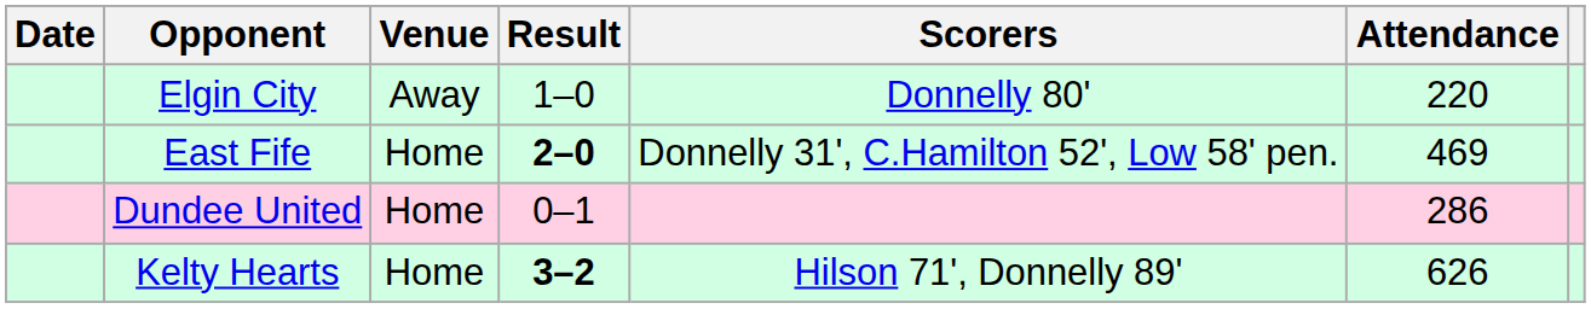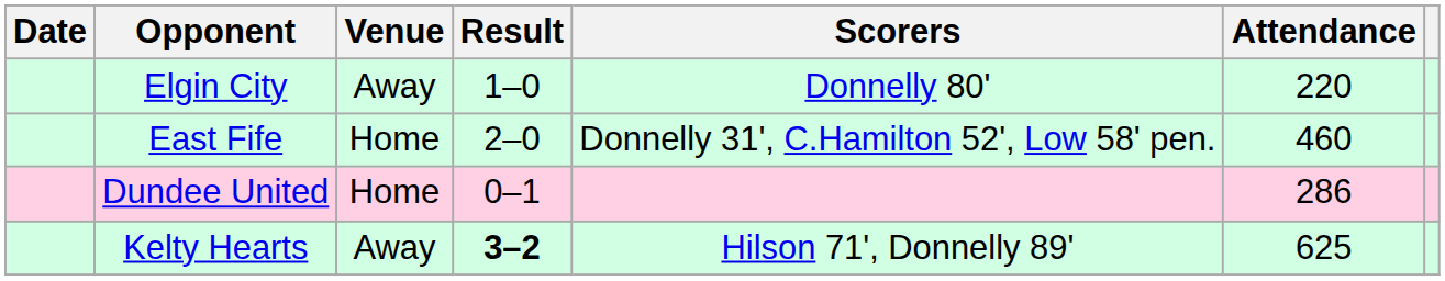 <table class="wikitable sortable" style="text-align:center;">
 <tr>
 <th>Date</th>
 <th>Opponent</th>
 <th>Venue</th>
 <th>Result</th>
 <th class=unsortable>Scorers</th>
 <th>Attendance</th>
 <th></th>
 </tr>
 <tr style="background-color: #d0ffe3;">
 <td></td>
 <td><a href='#'>Elgin City</a></td>
 <td>Away</td>
 <td>1–0</td>
 <td><a href='#'>Donnelly</a> 80'</td>
 <td>220</td>
 <td></td>
 </tr>
 <tr style="background-color: #d0ffe3;">
 <td></td>
 <td><a href='#'>East Fife</a></td>
 <td>Home</td>
-<td><strong>2–0</strong></td>
+<td>2–0</td>
 <td>Donnelly 31', <a href='#'>C.Hamilton</a> 52', <a href='#'>Low</a> 58' pen.</td>
-<td>469</td>
+<td>460</td>
 <td></td>
 </tr>
 <tr style="background-color: #ffd0e3;">
 <td></td>
 <td><a href='#'>Dundee United</a></td>
 <td>Home</td>
 <td>0–1</td>
 <td></td>
 <td>286</td>
 <td></td>
 </tr>
 <tr style="background-color: #d0ffe3;">
 <td></td>
 <td><a href='#'>Kelty Hearts</a></td>
-<td>Home</td>
+<td>Away</td>
 <td><strong>3–2</strong></td>
 <td><a href='#'>Hilson</a> 71', Donnelly 89'</td>
-<td>626</td>
+<td>625</td>
 <td></td>
 </tr>
 </table>
